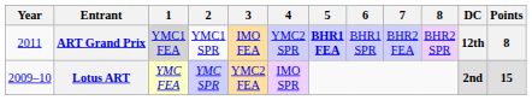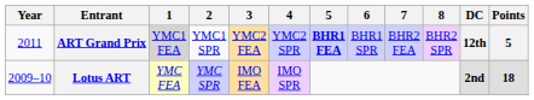 <table class="wikitable" style="text-align:center; font-size:85%">
 <tr>
 <th>Year</th>
 <th>Entrant</th>
 <th>1</th>
 <th>2</th>
 <th>3</th>
 <th>4</th>
 <th>5</th>
 <th>6</th>
 <th>7</th>
 <th>8</th>
 <th>DC</th>
 <th>Points</th>
 </tr>
 <tr>
 <td><a href='#'>2011</a></td>
 <th nowrap><a href='#'>ART Grand Prix</a></th>
 <td style="background: lightgrey;"><a href='#'>YMC1<br>FEA</a></td>
 <td><a href='#'>YMC1<br>SPR</a></td>
-<td style="background:#FFDF9F;"><a href='#'>IMO<br>FEA</a><br></td>
+<td style="background:#FFDF9F;"><a href='#'>YMC2<br>FEA</a><br></td>
 <td style="background:#CFCFFF;"><a href='#'>YMC2<br>SPR</a><br></td>
 <td style="background:#CFCFFF;"><strong><a href='#'>BHR1<br>FEA</a></strong><br></td>
 <td style="background:#CFCFFF;"><a href='#'>BHR1<br>SPR</a><br></td>
 <td style="background:#CFCFFF;"><a href='#'>BHR2<br>FEA</a><br></td>
 <td style="background:#EFCFFF;"><a href='#'>BHR2<br>SPR</a><br></td>
 <th>12th</th>
-<th>8</th>
+<th>5</th>
 </tr>
 <tr>
 <td><a href='#'>2009–10</a></td>
 <th nowrap><a href='#'>Lotus ART</a></th>
 <td style="background:#FBFFBF;"><em><a href='#'>YMC<br>FEA</a></em><br></td>
 <td style="background:#CFCFFF;"><em><a href='#'>YMC<br>SPR</a></em><br></td>
-<td style="background:#FFDF9F;"><a href='#'>YMC2<br>FEA</a><br></td>
+<td style="background:#FFDF9F;"><a href='#'>IMO<br>FEA</a><br></td>
 <td style="background:#EFCFFF;"><a href='#'>IMO<br>SPR</a><br></td>
 <td colspan=4></td>
 <td style="background:#DFDFDF;"><strong>2nd</strong></td>
-<td style="background:#DFDFDF;"><strong>15</strong></td>
+<td style="background:#DFDFDF;"><strong>18</strong></td>
 </tr>
 </table>
